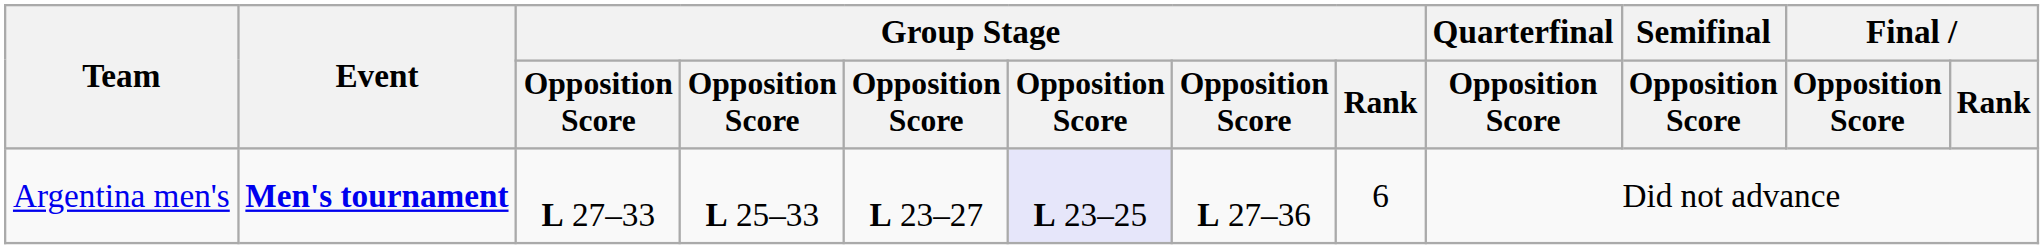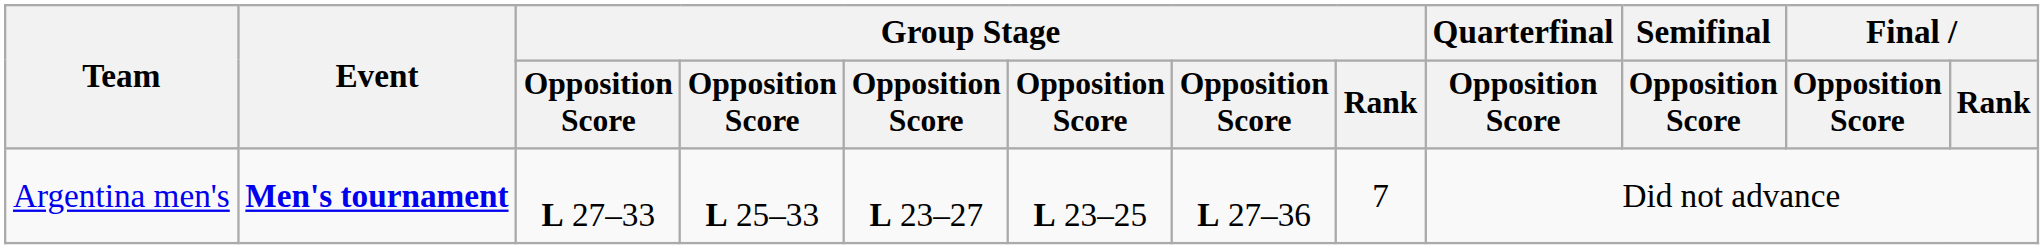 <table class="wikitable" style="font-size:90%">
 <tr>
 <th rowspan=2>Team</th>
 <th rowspan=2>Event</th>
 <th colspan=6>Group Stage</th>
 <th>Quarterfinal</th>
 <th>Semifinal</th>
 <th colspan=2>Final / </th>
 </tr>
 <tr style="font-size:95%">
 <th>Opposition<br>Score</th>
 <th>Opposition<br>Score</th>
 <th>Opposition<br>Score</th>
 <th>Opposition<br>Score</th>
 <th>Opposition<br>Score</th>
 <th>Rank</th>
 <th>Opposition<br>Score</th>
 <th>Opposition<br>Score</th>
 <th>Opposition<br>Score</th>
 <th>Rank</th>
 </tr>
 <tr align=center>
 <td align=left><a href='#'>Argentina men's</a></td>
 <td align=left><strong><a href='#'>Men's tournament</a></strong></td>
 <td><br><strong>L</strong> 27–33</td>
 <td><br><strong>L</strong> 25–33</td>
 <td><br><strong>L</strong> 23–27</td>
-<td style="background: lavender;"><br><strong>L</strong> 23–25</td>
+<td><br><strong>L</strong> 23–25</td>
 <td><br><strong>L</strong> 27–36</td>
-<td>6</td>
+<td>7</td>
 <td colspan=4>Did not advance</td>
 </tr>
 </table>
